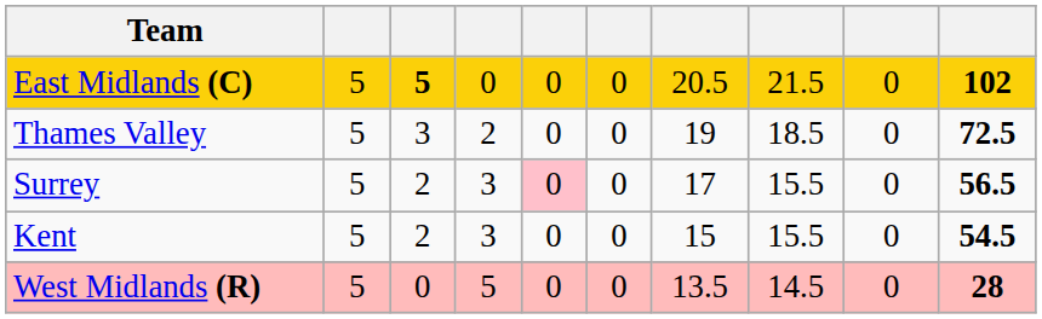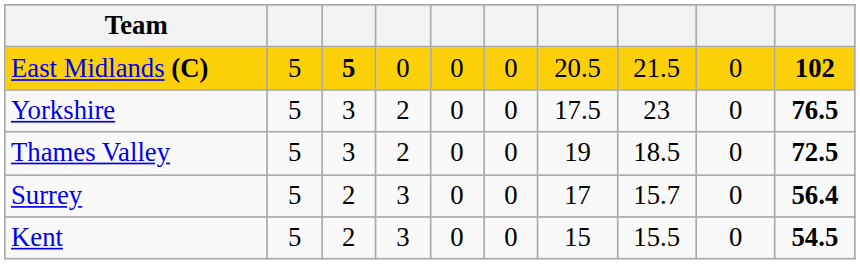 <table class="wikitable" style="text-align:center">
 <tr>
 <th width="150">Team</th>
 <th width="25"></th>
 <th width="25"></th>
 <th width="25"></th>
 <th width="25"></th>
 <th width="25"></th>
 <th width="40"></th>
 <th width="40"></th>
 <th width="40"></th>
 <th width="40"></th>
 </tr>
 <tr style="background:#fbd009">
 <td style="text-align:left"><a href='#'>East Midlands</a> <strong>(C)</strong></td>
 <td>5</td>
 <td><strong>5</strong></td>
 <td>0</td>
 <td>0</td>
 <td>0</td>
 <td>20.5</td>
 <td>21.5</td>
 <td>0</td>
 <td><strong>102</strong></td>
 </tr>
 <tr>
+<td style="text-align:left"><a href='#'>Yorkshire</a></td>
+<td>5</td>
+<td>3</td>
+<td>2</td>
+<td>0</td>
+<td>0</td>
+<td>17.5</td>
+<td>23</td>
+<td>0</td>
+<td><strong>76.5</strong></td>
+</tr>
+<tr>
 <td style="text-align:left"><a href='#'>Thames Valley</a></td>
 <td>5</td>
 <td>3</td>
 <td>2</td>
 <td>0</td>
 <td>0</td>
 <td>19</td>
 <td>18.5</td>
 <td>0</td>
 <td><strong>72.5</strong></td>
 </tr>
 <tr>
 <td style="text-align:left"><a href='#'>Surrey</a></td>
 <td>5</td>
 <td>2</td>
 <td>3</td>
-<td style="background: pink;">0</td>
+<td>0</td>
 <td>0</td>
 <td>17</td>
-<td>15.5</td>
+<td>15.7</td>
 <td>0</td>
-<td><strong>56.5</strong></td>
+<td><strong>56.4</strong></td>
 </tr>
 <tr>
 <td style="text-align:left"><a href='#'>Kent</a></td>
 <td>5</td>
 <td>2</td>
 <td>3</td>
 <td>0</td>
 <td>0</td>
 <td>15</td>
 <td>15.5</td>
 <td>0</td>
 <td><strong>54.5</strong></td>
 </tr>
-<tr style="background:#FFBBBB">
-<td style="text-align:left"><a href='#'>West Midlands</a> <strong>(R)</strong></td>
-<td>5</td>
-<td>0</td>
-<td>5</td>
-<td>0</td>
-<td>0</td>
-<td>13.5</td>
-<td>14.5</td>
-<td>0</td>
-<td><strong>28</strong></td>
-</tr>
 </table>
